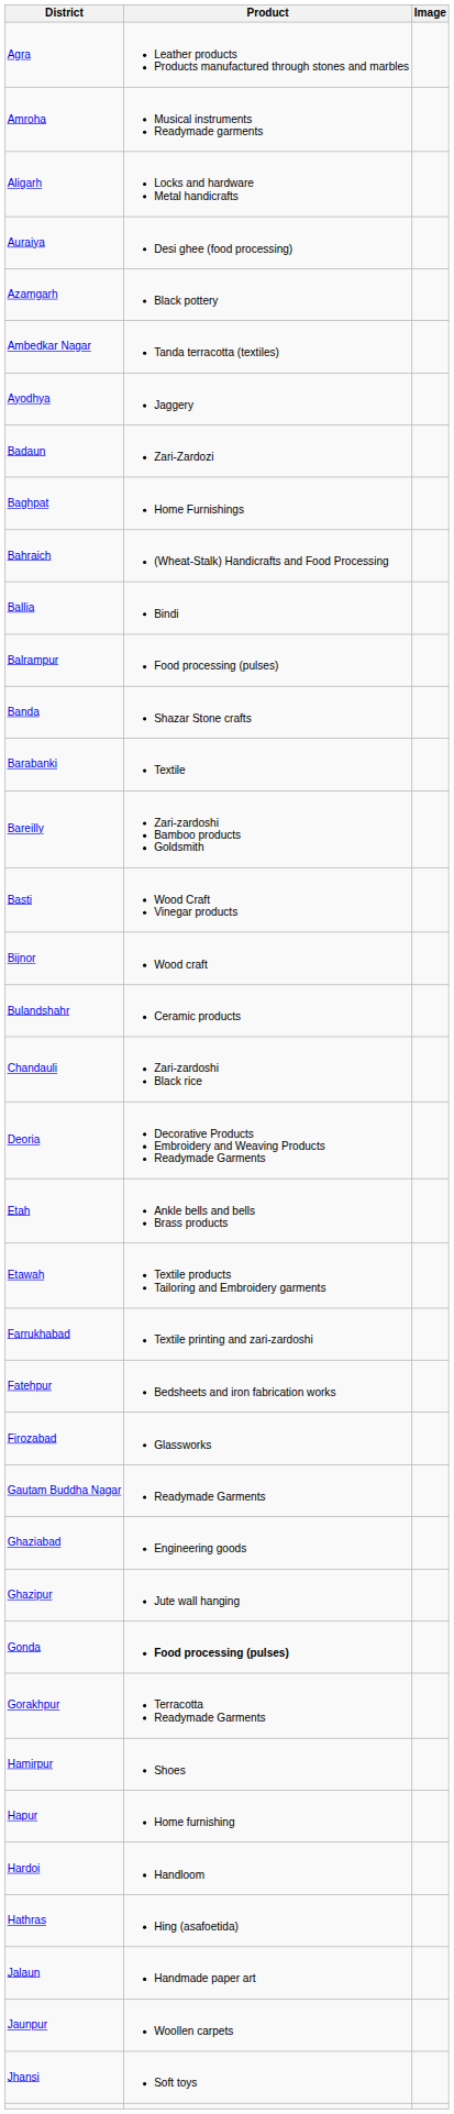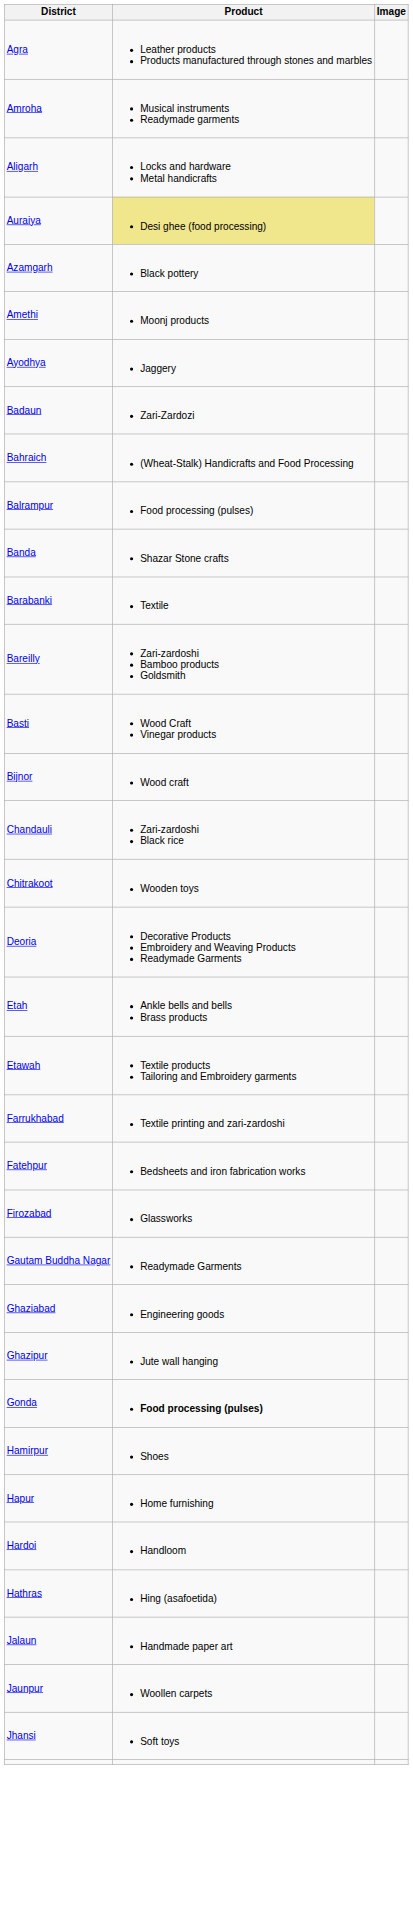 <table class="wikitable sortable">
 <tr>
 <th>District</th>
 <th>Product</th>
 <th>Image</th>
 </tr>
 <tr>
 <td><a href='#'>Agra</a></td>
 <td><br><ul><li>Leather products</li><li>Products manufactured through stones and marbles</li></ul></td>
 <td></td>
 </tr>
 <tr>
 <td><a href='#'>Amroha</a></td>
 <td><br><ul><li>Musical instruments</li><li>Readymade garments</li></ul></td>
 <td></td>
 </tr>
 <tr>
 <td><a href='#'>Aligarh</a></td>
 <td><br><ul><li>Locks and hardware</li><li>Metal handicrafts</li></ul></td>
 <td></td>
 </tr>
 <tr>
 <td><a href='#'>Auraiya</a></td>
-<td><br><ul><li>Desi ghee (food processing)</li></ul></td>
+<td style="background: khaki;"><br><ul><li>Desi ghee (food processing)</li></ul></td>
 <td></td>
 </tr>
 <tr>
 <td><a href='#'>Azamgarh</a></td>
 <td><br><ul><li>Black pottery</li></ul></td>
 <td></td>
 </tr>
 <tr>
-<td><a href='#'>Ambedkar Nagar</a></td>
-<td><br><ul><li>Tanda terracotta (textiles)</li></ul></td>
+<td><a href='#'>Amethi</a></td>
+<td><br><ul><li>Moonj products</li></ul></td>
 <td></td>
 </tr>
 <tr>
 <td><a href='#'>Ayodhya</a></td>
 <td><br><ul><li>Jaggery</li></ul></td>
 <td></td>
 </tr>
 <tr>
 <td><a href='#'>Badaun</a></td>
 <td><br><ul><li>Zari-Zardozi</li></ul></td>
 <td></td>
 </tr>
 <tr>
-<td><a href='#'>Baghpat</a></td>
-<td><br><ul><li>Home Furnishings</li></ul></td>
-<td></td>
-</tr>
-<tr>
 <td><a href='#'>Bahraich</a></td>
 <td><br><ul><li>(Wheat-Stalk) Handicrafts and Food Processing</li></ul></td>
-<td></td>
-</tr>
-<tr>
-<td><a href='#'>Ballia</a></td>
-<td><br><ul><li>Bindi</li></ul></td>
 <td></td>
 </tr>
 <tr>
 <td><a href='#'>Balrampur</a></td>
 <td><br><ul><li>Food processing (pulses)</li></ul></td>
 <td></td>
 </tr>
 <tr>
 <td><a href='#'>Banda</a></td>
 <td><br><ul><li>Shazar Stone crafts</li></ul></td>
 <td></td>
 </tr>
 <tr>
 <td><a href='#'>Barabanki</a></td>
 <td><br><ul><li>Textile</li></ul></td>
 <td></td>
 </tr>
 <tr>
 <td><a href='#'>Bareilly</a></td>
 <td><br><ul><li>Zari-zardoshi</li><li>Bamboo products</li><li>Goldsmith</li></ul></td>
 <td></td>
 </tr>
 <tr>
 <td><a href='#'>Basti</a></td>
 <td><br><ul><li>Wood Craft</li><li>Vinegar products</li></ul></td>
 <td></td>
 </tr>
 <tr>
 <td><a href='#'>Bijnor</a></td>
 <td><br><ul><li>Wood craft</li></ul></td>
 <td></td>
 </tr>
 <tr>
-<td><a href='#'>Bulandshahr</a></td>
-<td><br><ul><li>Ceramic products</li></ul></td>
+<td><a href='#'>Chandauli</a></td>
+<td><br><ul><li>Zari-zardoshi</li><li>Black rice</li></ul></td>
 <td></td>
 </tr>
 <tr>
-<td><a href='#'>Chandauli</a></td>
-<td><br><ul><li>Zari-zardoshi</li><li>Black rice</li></ul></td>
+<td><a href='#'>Chitrakoot</a></td>
+<td><br><ul><li>Wooden toys</li></ul></td>
 <td></td>
 </tr>
 <tr>
 <td><a href='#'>Deoria</a></td>
 <td><br><ul><li>Decorative Products</li><li>Embroidery and Weaving Products</li><li>Readymade Garments</li></ul></td>
 <td></td>
 </tr>
 <tr>
 <td><a href='#'>Etah</a></td>
 <td><br><ul><li>Ankle bells and bells</li><li>Brass products</li></ul></td>
 <td></td>
 </tr>
 <tr>
 <td><a href='#'>Etawah</a></td>
 <td><br><ul><li>Textile products</li><li>Tailoring and Embroidery garments</li></ul></td>
 <td></td>
 </tr>
 <tr>
 <td><a href='#'>Farrukhabad</a></td>
 <td><br><ul><li>Textile printing and zari-zardoshi</li></ul></td>
 <td></td>
 </tr>
 <tr>
 <td><a href='#'>Fatehpur</a></td>
 <td><br><ul><li>Bedsheets and iron fabrication works</li></ul></td>
 <td></td>
 </tr>
 <tr>
 <td><a href='#'>Firozabad</a></td>
 <td><br><ul><li>Glassworks</li></ul></td>
 <td></td>
 </tr>
 <tr>
 <td><a href='#'>Gautam Buddha Nagar</a></td>
 <td><br><ul><li>Readymade Garments</li></ul></td>
 <td></td>
 </tr>
 <tr>
 <td><a href='#'>Ghaziabad</a></td>
 <td><br><ul><li>Engineering goods</li></ul></td>
 <td></td>
 </tr>
 <tr>
 <td><a href='#'>Ghazipur</a></td>
 <td><br><ul><li>Jute wall hanging</li></ul></td>
 <td></td>
 </tr>
 <tr>
 <td><a href='#'>Gonda</a></td>
 <td><strong><br><ul><li>Food processing (pulses)</li></ul></strong></td>
 <td></td>
 </tr>
 <tr>
-<td><a href='#'>Gorakhpur</a></td>
-<td><br><ul><li>Terracotta</li><li>Readymade Garments</li></ul></td>
-<td></td>
-</tr>
-<tr>
 <td><a href='#'>Hamirpur</a></td>
 <td><br><ul><li>Shoes</li></ul></td>
 <td></td>
 </tr>
 <tr>
 <td><a href='#'>Hapur</a></td>
 <td><br><ul><li>Home furnishing</li></ul></td>
 <td></td>
 </tr>
 <tr>
 <td><a href='#'>Hardoi</a></td>
 <td><br><ul><li>Handloom</li></ul></td>
 <td></td>
 </tr>
 <tr>
 <td><a href='#'>Hathras</a></td>
 <td><br><ul><li>Hing (asafoetida)</li></ul></td>
 <td></td>
 </tr>
 <tr>
 <td><a href='#'>Jalaun</a></td>
 <td><br><ul><li>Handmade paper art</li></ul></td>
 <td></td>
 </tr>
 <tr>
 <td><a href='#'>Jaunpur</a></td>
 <td><br><ul><li>Woollen carpets</li></ul></td>
 <td></td>
 </tr>
 <tr>
 <td><a href='#'>Jhansi</a></td>
 <td><br><ul><li>Soft toys</li></ul></td>
 <td></td>
 </tr>
 <tr>
 <td></td>
 <td></td>
 <td></td>
 </tr>
 </table>
